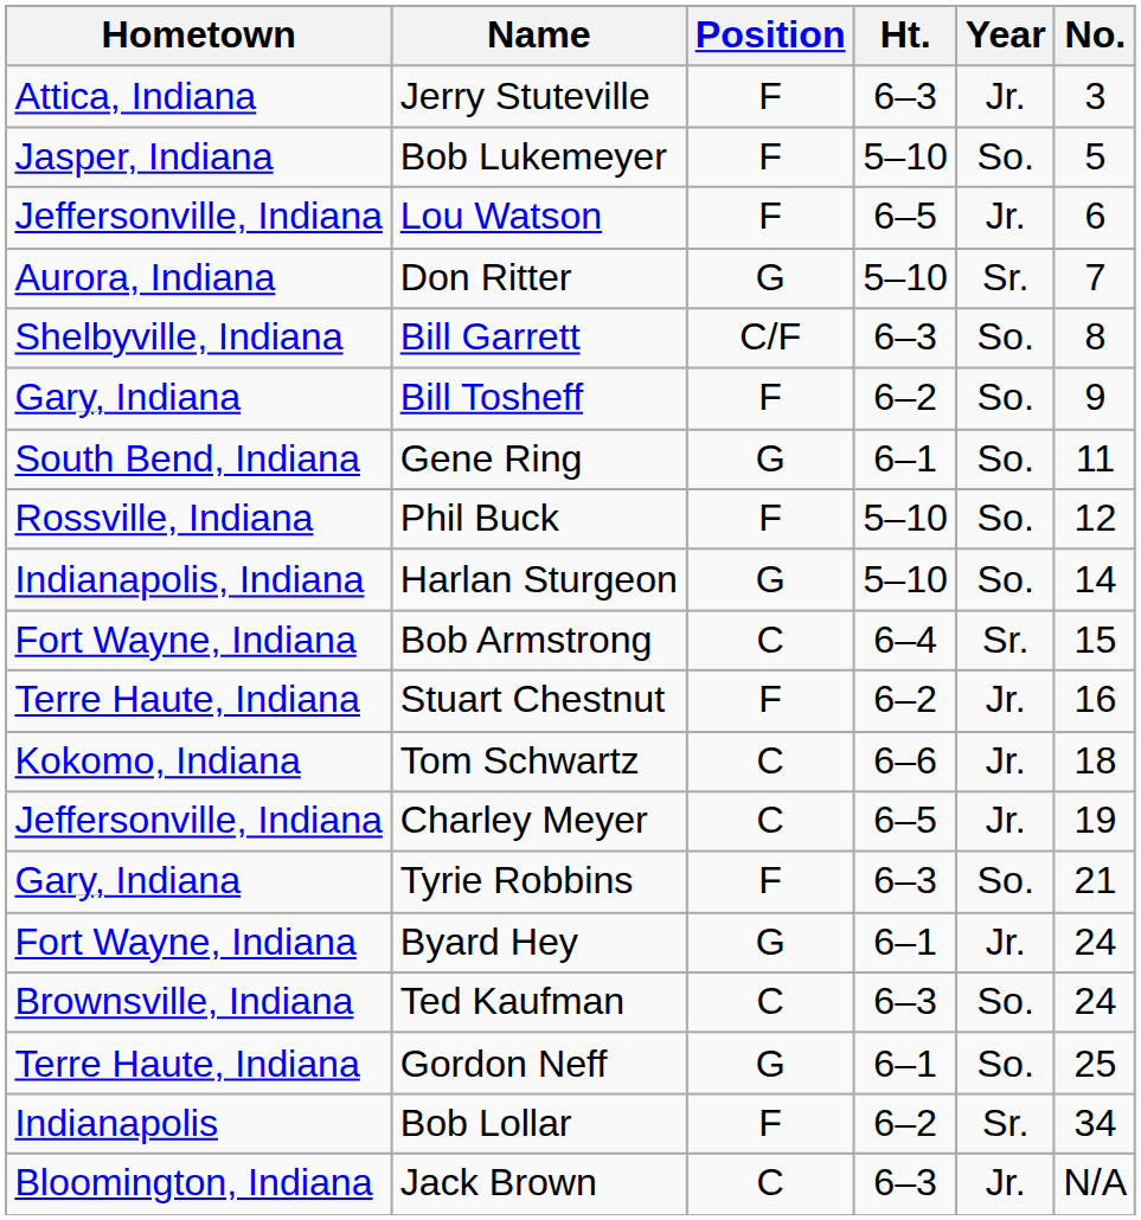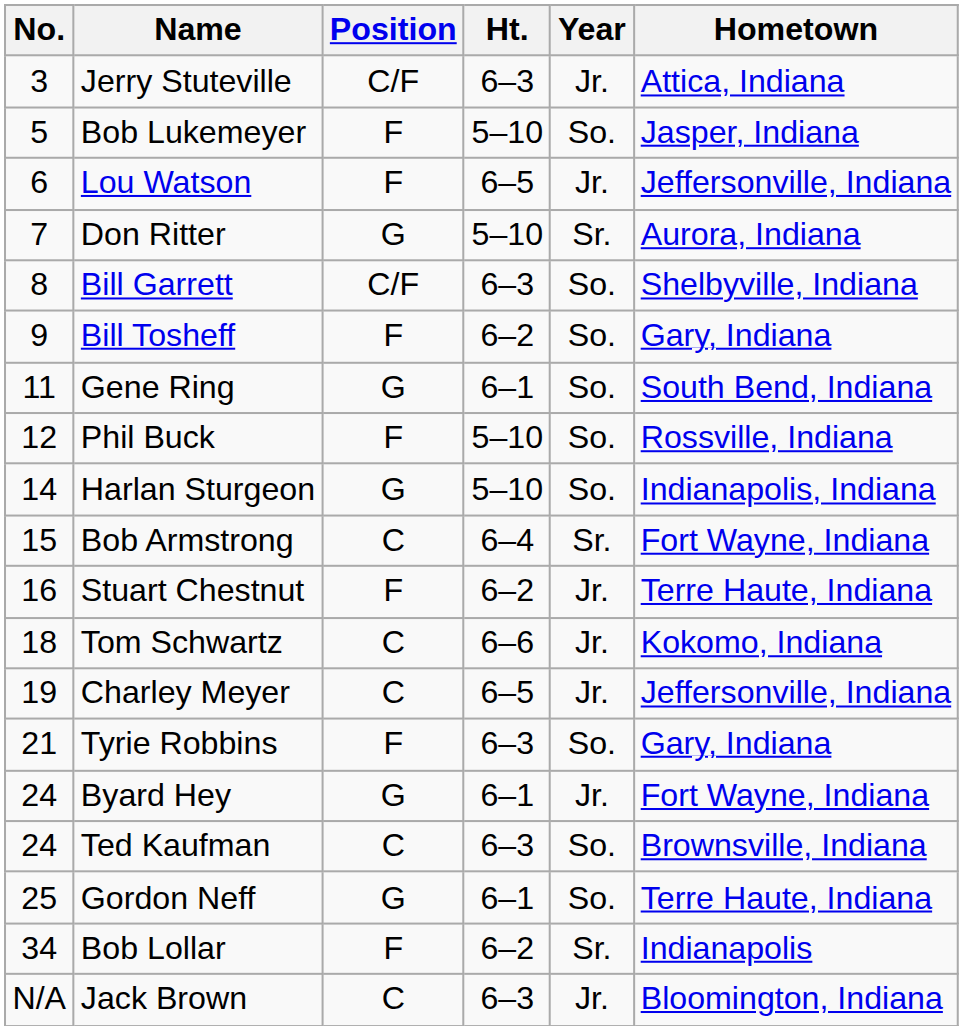 <table class="wikitable" style="text-align:center">
 <tr>
-<th>Hometown</th>
+<th>No.</th>
 <th>Name</th>
 <th><a href='#'>Position</a></th>
 <th>Ht.</th>
 <th>Year</th>
-<th>No.</th>
+<th>Hometown</th>
 </tr>
 <tr>
-<td style="text-align:left"><a href='#'>Attica, Indiana</a></td>
+<td>3</td>
 <td style="text-align:left">Jerry Stuteville</td>
-<td>F</td>
+<td>C/F</td>
 <td>6–3</td>
 <td>Jr.</td>
-<td>3</td>
+<td style="text-align:left"><a href='#'>Attica, Indiana</a></td>
 </tr>
 <tr>
-<td style="text-align:left"><a href='#'>Jasper, Indiana</a></td>
+<td>5</td>
 <td style="text-align:left">Bob Lukemeyer</td>
 <td>F</td>
 <td>5–10</td>
 <td>So.</td>
-<td>5</td>
+<td style="text-align:left"><a href='#'>Jasper, Indiana</a></td>
 </tr>
 <tr>
-<td style="text-align:left"><a href='#'>Jeffersonville, Indiana</a></td>
+<td>6</td>
 <td style="text-align:left"><a href='#'>Lou Watson</a></td>
 <td>F</td>
 <td>6–5</td>
 <td>Jr.</td>
-<td>6</td>
+<td style="text-align:left"><a href='#'>Jeffersonville, Indiana</a></td>
 </tr>
 <tr>
-<td style="text-align:left"><a href='#'>Aurora, Indiana</a></td>
+<td>7</td>
 <td style="text-align:left">Don Ritter</td>
 <td>G</td>
 <td>5–10</td>
 <td>Sr.</td>
-<td>7</td>
+<td style="text-align:left"><a href='#'>Aurora, Indiana</a></td>
 </tr>
 <tr>
-<td style="text-align:left"><a href='#'>Shelbyville, Indiana</a></td>
+<td>8</td>
 <td style="text-align:left"><a href='#'>Bill Garrett</a></td>
 <td>C/F</td>
 <td>6–3</td>
 <td>So.</td>
-<td>8</td>
+<td style="text-align:left"><a href='#'>Shelbyville, Indiana</a></td>
 </tr>
 <tr>
-<td style="text-align:left"><a href='#'>Gary, Indiana</a></td>
+<td>9</td>
 <td style="text-align:left"><a href='#'>Bill Tosheff</a></td>
 <td>F</td>
 <td>6–2</td>
 <td>So.</td>
-<td>9</td>
+<td style="text-align:left"><a href='#'>Gary, Indiana</a></td>
 </tr>
 <tr>
-<td style="text-align:left"><a href='#'>South Bend, Indiana</a></td>
+<td>11</td>
 <td style="text-align:left">Gene Ring</td>
 <td>G</td>
 <td>6–1</td>
 <td>So.</td>
-<td>11</td>
+<td style="text-align:left"><a href='#'>South Bend, Indiana</a></td>
 </tr>
 <tr>
-<td style="text-align:left"><a href='#'>Rossville, Indiana</a></td>
+<td>12</td>
 <td style="text-align:left">Phil Buck</td>
 <td>F</td>
 <td>5–10</td>
 <td>So.</td>
-<td>12</td>
+<td style="text-align:left"><a href='#'>Rossville, Indiana</a></td>
 </tr>
 <tr>
-<td style="text-align:left"><a href='#'>Indianapolis, Indiana</a></td>
+<td>14</td>
 <td style="text-align:left">Harlan Sturgeon</td>
 <td>G</td>
 <td>5–10</td>
 <td>So.</td>
-<td>14</td>
+<td style="text-align:left"><a href='#'>Indianapolis, Indiana</a></td>
 </tr>
 <tr>
-<td style="text-align:left"><a href='#'>Fort Wayne, Indiana</a></td>
+<td>15</td>
 <td style="text-align:left">Bob Armstrong</td>
 <td>C</td>
 <td>6–4</td>
 <td>Sr.</td>
-<td>15</td>
+<td style="text-align:left"><a href='#'>Fort Wayne, Indiana</a></td>
 </tr>
 <tr>
-<td style="text-align:left"><a href='#'>Terre Haute, Indiana</a></td>
+<td>16</td>
 <td style="text-align:left">Stuart Chestnut</td>
 <td>F</td>
 <td>6–2</td>
 <td>Jr.</td>
-<td>16</td>
+<td style="text-align:left"><a href='#'>Terre Haute, Indiana</a></td>
 </tr>
 <tr>
-<td style="text-align:left"><a href='#'>Kokomo, Indiana</a></td>
+<td>18</td>
 <td style="text-align:left">Tom Schwartz</td>
 <td>C</td>
 <td>6–6</td>
 <td>Jr.</td>
-<td>18</td>
+<td style="text-align:left"><a href='#'>Kokomo, Indiana</a></td>
 </tr>
 <tr>
-<td style="text-align:left"><a href='#'>Jeffersonville, Indiana</a></td>
+<td>19</td>
 <td style="text-align:left">Charley Meyer</td>
 <td>C</td>
 <td>6–5</td>
 <td>Jr.</td>
-<td>19</td>
+<td style="text-align:left"><a href='#'>Jeffersonville, Indiana</a></td>
 </tr>
 <tr>
-<td style="text-align:left"><a href='#'>Gary, Indiana</a></td>
+<td>21</td>
 <td style="text-align:left">Tyrie Robbins</td>
 <td>F</td>
 <td>6–3</td>
 <td>So.</td>
-<td>21</td>
+<td style="text-align:left"><a href='#'>Gary, Indiana</a></td>
 </tr>
 <tr>
-<td style="text-align:left"><a href='#'>Fort Wayne, Indiana</a></td>
+<td>24</td>
 <td style="text-align:left">Byard Hey</td>
 <td>G</td>
 <td>6–1</td>
 <td>Jr.</td>
-<td>24</td>
+<td style="text-align:left"><a href='#'>Fort Wayne, Indiana</a></td>
 </tr>
 <tr>
-<td style="text-align:left"><a href='#'>Brownsville, Indiana</a></td>
+<td>24</td>
 <td style="text-align:left">Ted Kaufman</td>
 <td>C</td>
 <td>6–3</td>
 <td>So.</td>
-<td>24</td>
+<td style="text-align:left"><a href='#'>Brownsville, Indiana</a></td>
 </tr>
 <tr>
-<td style="text-align:left"><a href='#'>Terre Haute, Indiana</a></td>
+<td>25</td>
 <td style="text-align:left">Gordon Neff</td>
 <td>G</td>
 <td>6–1</td>
 <td>So.</td>
-<td>25</td>
+<td style="text-align:left"><a href='#'>Terre Haute, Indiana</a></td>
 </tr>
 <tr>
-<td style="text-align:left"><a href='#'>Indianapolis</a></td>
+<td>34</td>
 <td style="text-align:left">Bob Lollar</td>
 <td>F</td>
 <td>6–2</td>
 <td>Sr.</td>
-<td>34</td>
+<td style="text-align:left"><a href='#'>Indianapolis</a></td>
 </tr>
 <tr>
-<td style="text-align:left"><a href='#'>Bloomington, Indiana</a></td>
+<td>N/A</td>
 <td style="text-align:left">Jack Brown</td>
 <td>C</td>
 <td>6–3</td>
 <td>Jr.</td>
-<td>N/A</td>
+<td style="text-align:left"><a href='#'>Bloomington, Indiana</a></td>
 </tr>
 </table>
